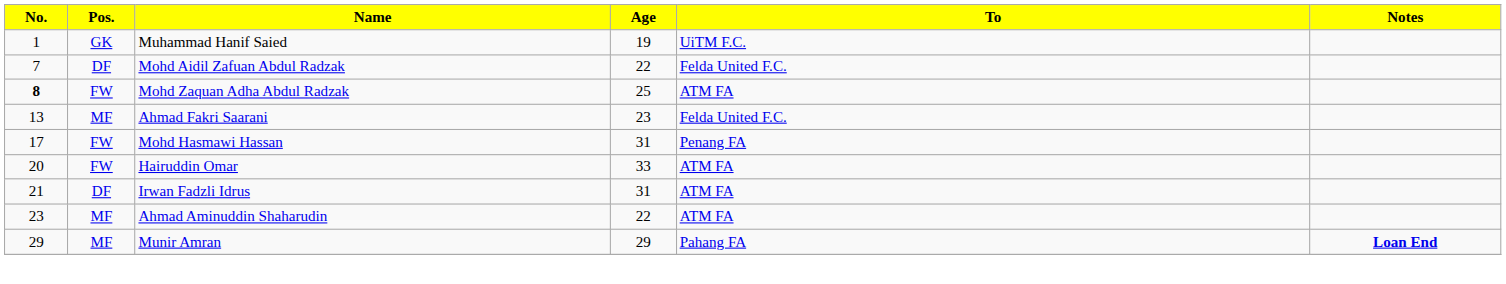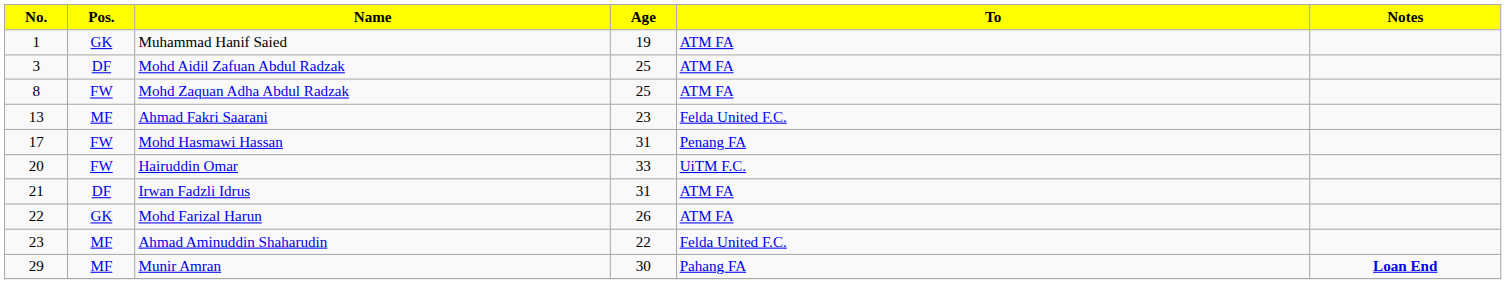 <table class="wikitable sortable" style="text-align:Center; font-size:90%; width:90%;">
 <tr>
 <th style="background:Yellow; color:Black; width:2%">No.</th>
 <th style="background:Yellow; color:Black; width:2%">Pos.</th>
 <th style="background:Yellow; color:Black; width:15%">Name</th>
 <th style="background:Yellow; color:Black; width:2%">Age</th>
 <th style="background:Yellow; color:Black; width:20%">To</th>
 <th style="background:Yellow; color:Black; width:6%">Notes</th>
 </tr>
 <tr>
 <td>1</td>
 <td><a href='#'>GK</a></td>
 <td align=left> Muhammad Hanif Saied</td>
 <td>19</td>
-<td align=left> <a href='#'>UiTM F.C.</a></td>
+<td align=left> <a href='#'>ATM FA</a></td>
 <td></td>
 </tr>
 <tr>
-<td>7</td>
+<td>3</td>
 <td><a href='#'>DF</a></td>
 <td align=left> <a href='#'>Mohd Aidil Zafuan Abdul Radzak</a></td>
-<td>22</td>
-<td align=left> <a href='#'>Felda United F.C.</a></td>
+<td>25</td>
+<td align=left> <a href='#'>ATM FA</a></td>
 <td></td>
 </tr>
 <tr>
-<td><strong>8</strong></td>
+<td>8</td>
 <td><a href='#'>FW</a></td>
 <td align=left> <a href='#'>Mohd Zaquan Adha Abdul Radzak</a></td>
 <td>25</td>
 <td align=left> <a href='#'>ATM FA</a></td>
 <td></td>
 </tr>
 <tr>
 <td>13</td>
 <td><a href='#'>MF</a></td>
 <td align=left> <a href='#'>Ahmad Fakri Saarani</a></td>
 <td>23</td>
 <td align=left> <a href='#'>Felda United F.C.</a></td>
 <td></td>
 </tr>
 <tr>
 <td>17</td>
 <td><a href='#'>FW</a></td>
 <td align=left> <a href='#'>Mohd Hasmawi Hassan</a></td>
 <td>31</td>
 <td align=left> <a href='#'>Penang FA</a></td>
 <td></td>
 </tr>
 <tr>
 <td>20</td>
 <td><a href='#'>FW</a></td>
 <td align=left> <a href='#'>Hairuddin Omar</a></td>
 <td>33</td>
-<td align=left> <a href='#'>ATM FA</a></td>
+<td align=left> <a href='#'>UiTM F.C.</a></td>
 <td></td>
 </tr>
 <tr>
 <td>21</td>
 <td><a href='#'>DF</a></td>
 <td align=left> <a href='#'>Irwan Fadzli Idrus</a></td>
 <td>31</td>
 <td align=left> <a href='#'>ATM FA</a></td>
 <td></td>
 </tr>
 <tr>
+<td>22</td>
+<td><a href='#'>GK</a></td>
+<td align=left> <a href='#'>Mohd Farizal Harun</a></td>
+<td>26</td>
+<td align=left> <a href='#'>ATM FA</a></td>
+<td></td>
+</tr>
+<tr>
 <td>23</td>
 <td><a href='#'>MF</a></td>
 <td align=left> <a href='#'>Ahmad Aminuddin Shaharudin</a></td>
 <td>22</td>
-<td align=left> <a href='#'>ATM FA</a></td>
+<td align=left> <a href='#'>Felda United F.C.</a></td>
 <td></td>
 </tr>
 <tr>
 <td>29</td>
 <td><a href='#'>MF</a></td>
 <td align=left> <a href='#'>Munir Amran</a></td>
-<td>29</td>
+<td>30</td>
 <td align=left> <a href='#'>Pahang FA</a></td>
 <td><strong><a href='#'>Loan End</a></strong></td>
 </tr>
 <tr>
 </tr>
 </table>
